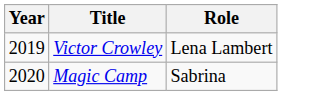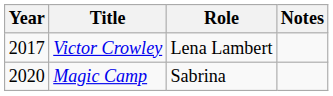 <table class="wikitable">
 <tr align="center">
 <th>Year</th>
 <th>Title</th>
 <th>Role</th>
+<th>Notes</th>
 </tr>
 <tr>
-<td>2019</td>
+<td>2017</td>
 <td><em><a href='#'>Victor Crowley</a></em></td>
 <td>Lena Lambert</td>
+<td></td>
 </tr>
 <tr>
 <td>2020</td>
 <td><em><a href='#'>Magic Camp</a></em></td>
 <td>Sabrina</td>
+<td></td>
 </tr>
 </table>
